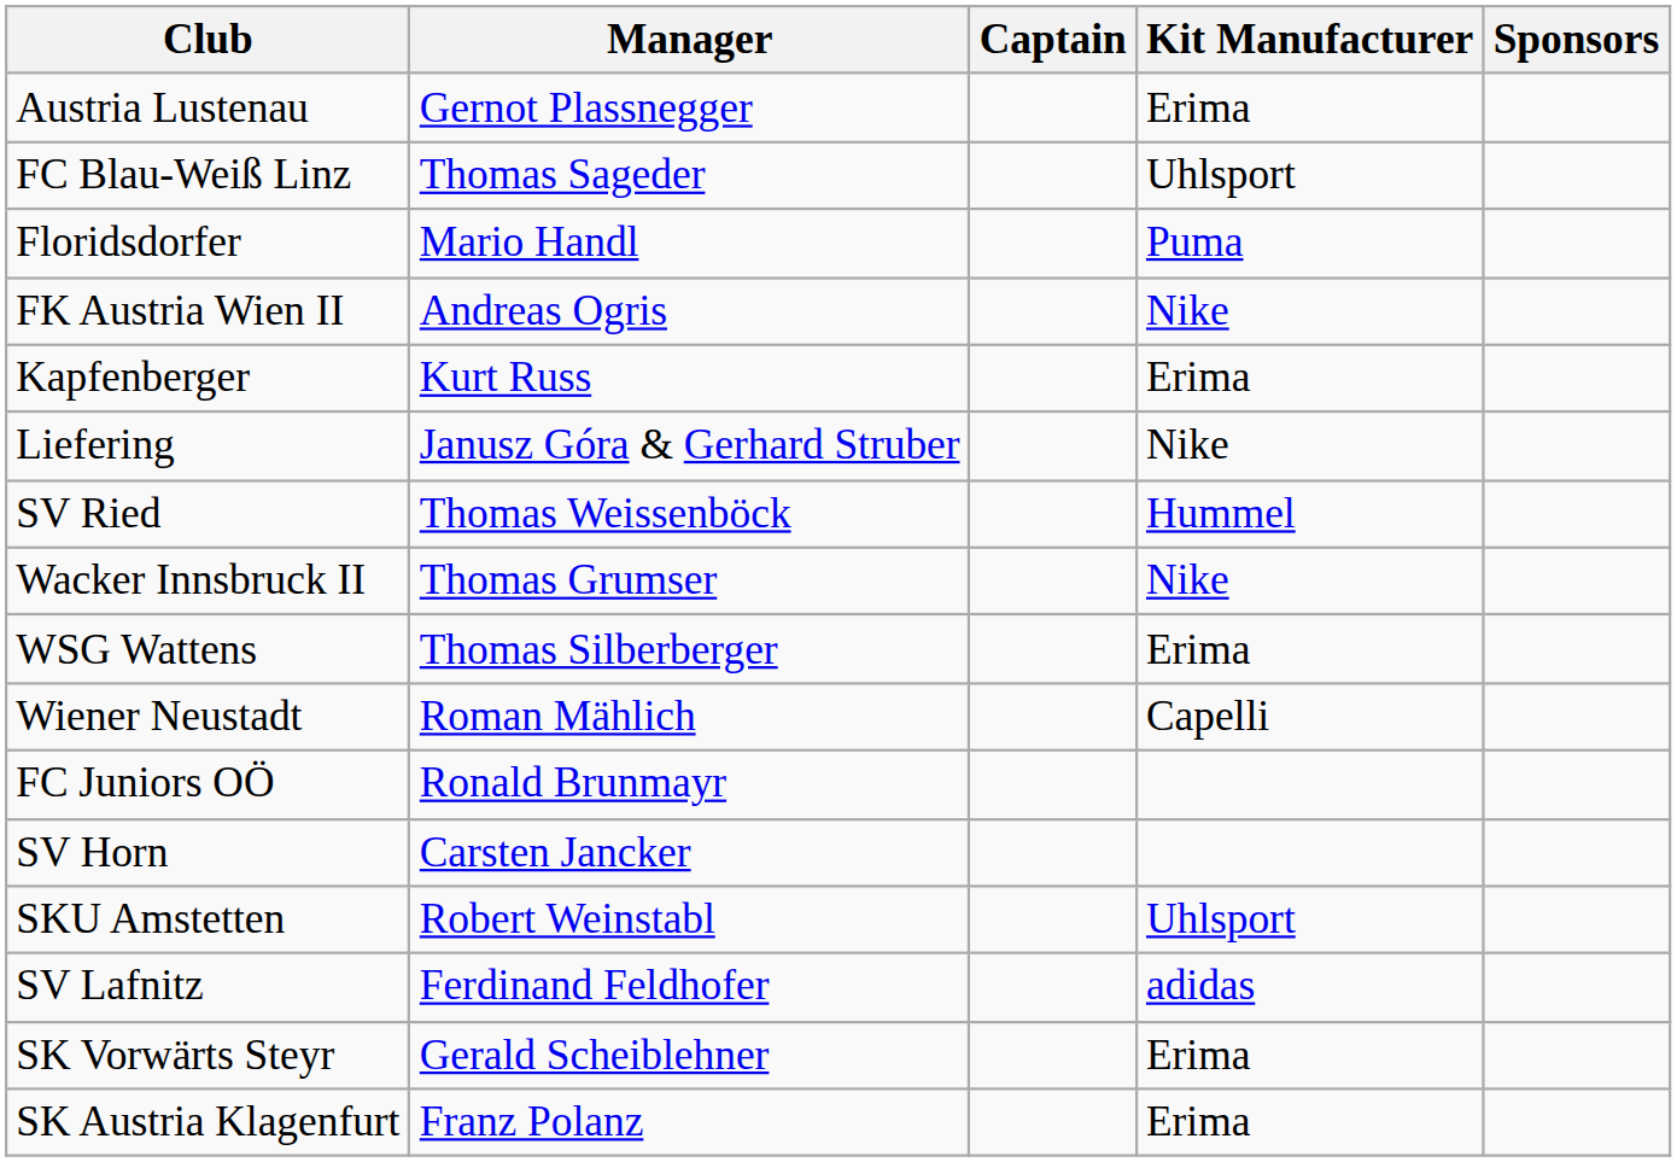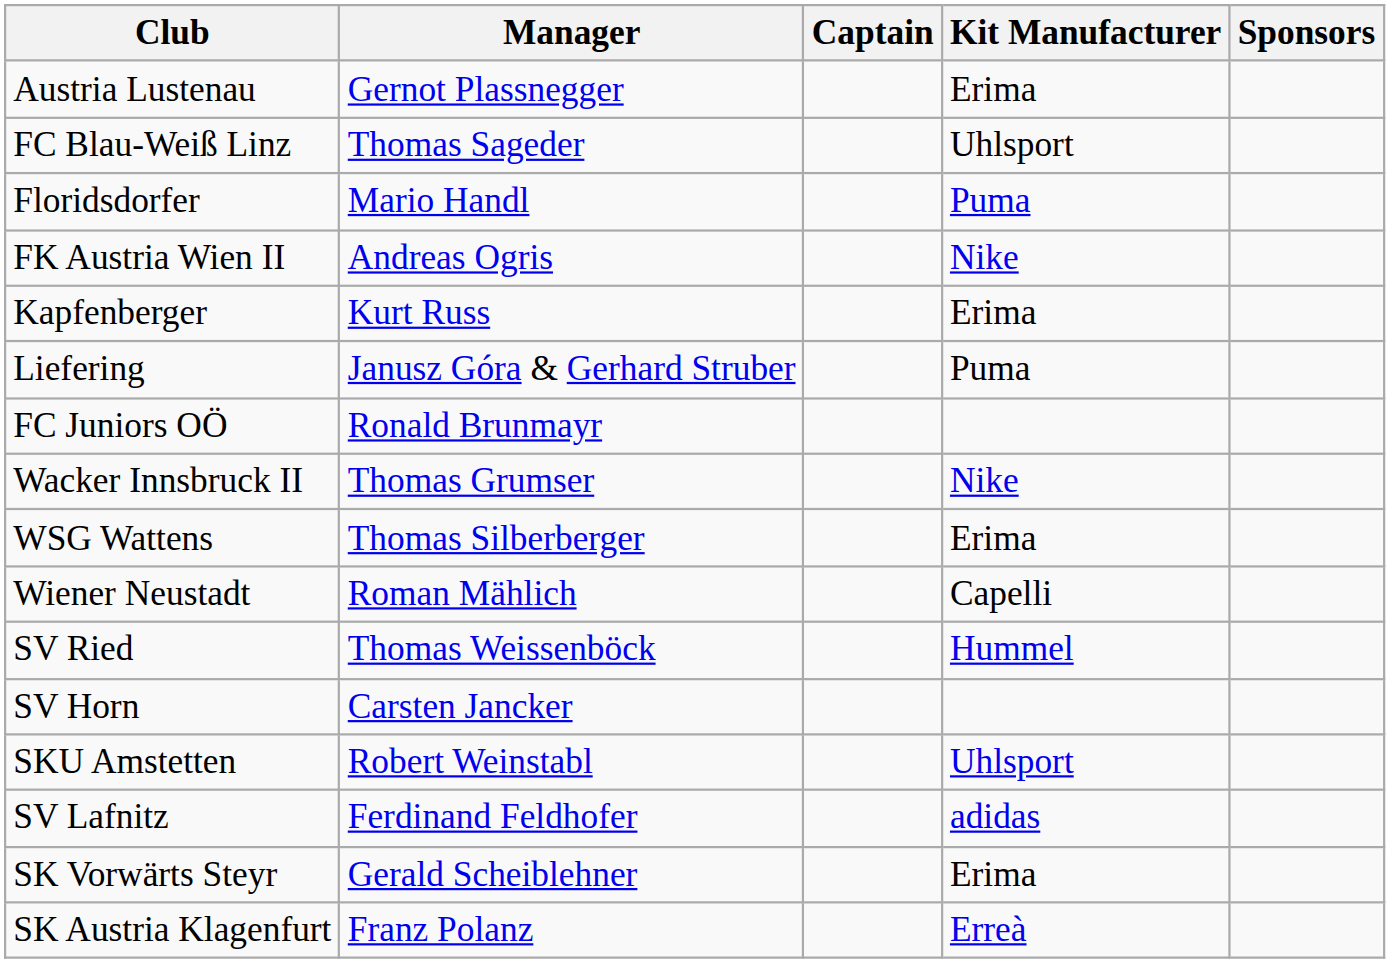 <table class="wikitable sortable" style="text-align: left style="font-size: 85%;">
 <tr>
 <th>Club</th>
 <th>Manager</th>
 <th>Captain</th>
 <th>Kit Manufacturer</th>
 <th>Sponsors</th>
 </tr>
 <tr>
 <td>Austria Lustenau</td>
 <td> <a href='#'>Gernot Plassnegger</a></td>
 <td></td>
 <td>Erima</td>
 <td></td>
 </tr>
 <tr>
 <td>FC Blau-Weiß Linz</td>
 <td> <a href='#'>Thomas Sageder</a></td>
 <td></td>
 <td>Uhlsport</td>
 <td></td>
 </tr>
 <tr>
 <td>Floridsdorfer</td>
 <td> <a href='#'>Mario Handl</a></td>
 <td></td>
 <td><a href='#'>Puma</a></td>
 <td></td>
 </tr>
 <tr>
 <td>FK Austria Wien II</td>
 <td> <a href='#'>Andreas Ogris</a></td>
 <td></td>
 <td><a href='#'>Nike</a></td>
 <td></td>
 </tr>
 <tr>
 <td>Kapfenberger</td>
 <td> <a href='#'>Kurt Russ</a></td>
 <td></td>
 <td>Erima</td>
 <td></td>
 </tr>
 <tr>
 <td>Liefering</td>
 <td> <a href='#'>Janusz Góra</a> &  <a href='#'>Gerhard Struber</a></td>
 <td></td>
-<td>Nike</td>
+<td>Puma</td>
 <td></td>
 </tr>
 <tr>
-<td>SV Ried</td>
-<td> <a href='#'>Thomas Weissenböck</a></td>
+<td>FC Juniors OÖ</td>
+<td> <a href='#'>Ronald Brunmayr</a></td>
 <td></td>
-<td><a href='#'>Hummel</a></td>
+<td></td>
 <td></td>
 </tr>
 <tr>
 <td>Wacker Innsbruck II</td>
 <td> <a href='#'>Thomas Grumser</a></td>
 <td></td>
 <td><a href='#'>Nike</a></td>
 <td></td>
 </tr>
 <tr>
 <td>WSG Wattens</td>
 <td> <a href='#'>Thomas Silberberger</a></td>
 <td></td>
 <td>Erima</td>
 <td></td>
 </tr>
 <tr>
 <td>Wiener Neustadt</td>
 <td> <a href='#'>Roman Mählich</a></td>
 <td></td>
 <td>Capelli</td>
 <td></td>
 </tr>
 <tr>
-<td>FC Juniors OÖ</td>
-<td> <a href='#'>Ronald Brunmayr</a></td>
+<td>SV Ried</td>
+<td> <a href='#'>Thomas Weissenböck</a></td>
 <td></td>
-<td></td>
+<td><a href='#'>Hummel</a></td>
 <td></td>
 </tr>
 <tr>
 <td>SV Horn</td>
 <td> <a href='#'>Carsten Jancker</a></td>
 <td></td>
 <td></td>
 <td></td>
 </tr>
 <tr>
 <td>SKU Amstetten</td>
 <td> <a href='#'>Robert Weinstabl</a></td>
 <td></td>
 <td><a href='#'>Uhlsport</a></td>
 <td></td>
 </tr>
 <tr>
 <td>SV Lafnitz</td>
 <td> <a href='#'>Ferdinand Feldhofer</a></td>
 <td></td>
 <td><a href='#'>adidas</a></td>
 <td></td>
 </tr>
 <tr>
 <td>SK Vorwärts Steyr</td>
 <td> <a href='#'>Gerald Scheiblehner</a></td>
 <td></td>
 <td>Erima</td>
 <td></td>
 </tr>
 <tr>
 <td>SK Austria Klagenfurt</td>
 <td> <a href='#'>Franz Polanz</a></td>
 <td></td>
-<td>Erima</td>
+<td><a href='#'>Erreà</a></td>
 <td></td>
 </tr>
 </table>
